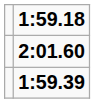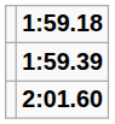 <table class="wikitable">
 <tr>
 <td></td>
 <td align=center><strong>1:59.18</strong></td>
 </tr>
 <tr>
 <td></td>
-<td align=center><strong>2:01.60</strong></td>
+<td align=center><strong>1:59.39</strong></td>
 </tr>
 <tr>
 <td></td>
-<td align=center><strong>1:59.39</strong></td>
+<td align=center><strong>2:01.60</strong></td>
 </tr>
 </table>
